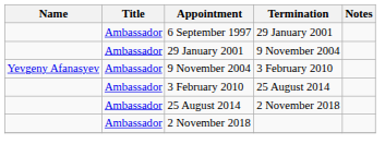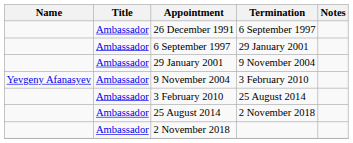 <table class="wikitable">
 <tr valign="middle">
 <th>Name</th>
 <th>Title</th>
 <th>Appointment</th>
 <th>Termination</th>
 <th>Notes</th>
+</tr>
+<tr>
+<td></td>
+<td><a href='#'>Ambassador</a></td>
+<td>26 December 1991</td>
+<td>6 September 1997</td>
+<td></td>
 </tr>
 <tr>
 <td></td>
 <td><a href='#'>Ambassador</a></td>
 <td>6 September 1997</td>
 <td>29 January 2001</td>
 <td></td>
 </tr>
 <tr>
 <td></td>
 <td><a href='#'>Ambassador</a></td>
 <td>29 January 2001</td>
 <td>9 November 2004</td>
 <td></td>
 </tr>
 <tr>
 <td><a href='#'>Yevgeny Afanasyev</a></td>
 <td><a href='#'>Ambassador</a></td>
 <td>9 November 2004</td>
 <td>3 February 2010</td>
 <td></td>
 </tr>
 <tr>
 <td></td>
 <td><a href='#'>Ambassador</a></td>
 <td>3 February 2010</td>
 <td>25 August 2014</td>
 <td></td>
 </tr>
 <tr>
 <td></td>
 <td><a href='#'>Ambassador</a></td>
 <td>25 August 2014</td>
 <td>2 November 2018</td>
 <td></td>
 </tr>
 <tr>
 <td></td>
 <td><a href='#'>Ambassador</a></td>
 <td>2 November 2018</td>
 <td></td>
 <td></td>
 </tr>
 <tr>
 </tr>
 </table>
